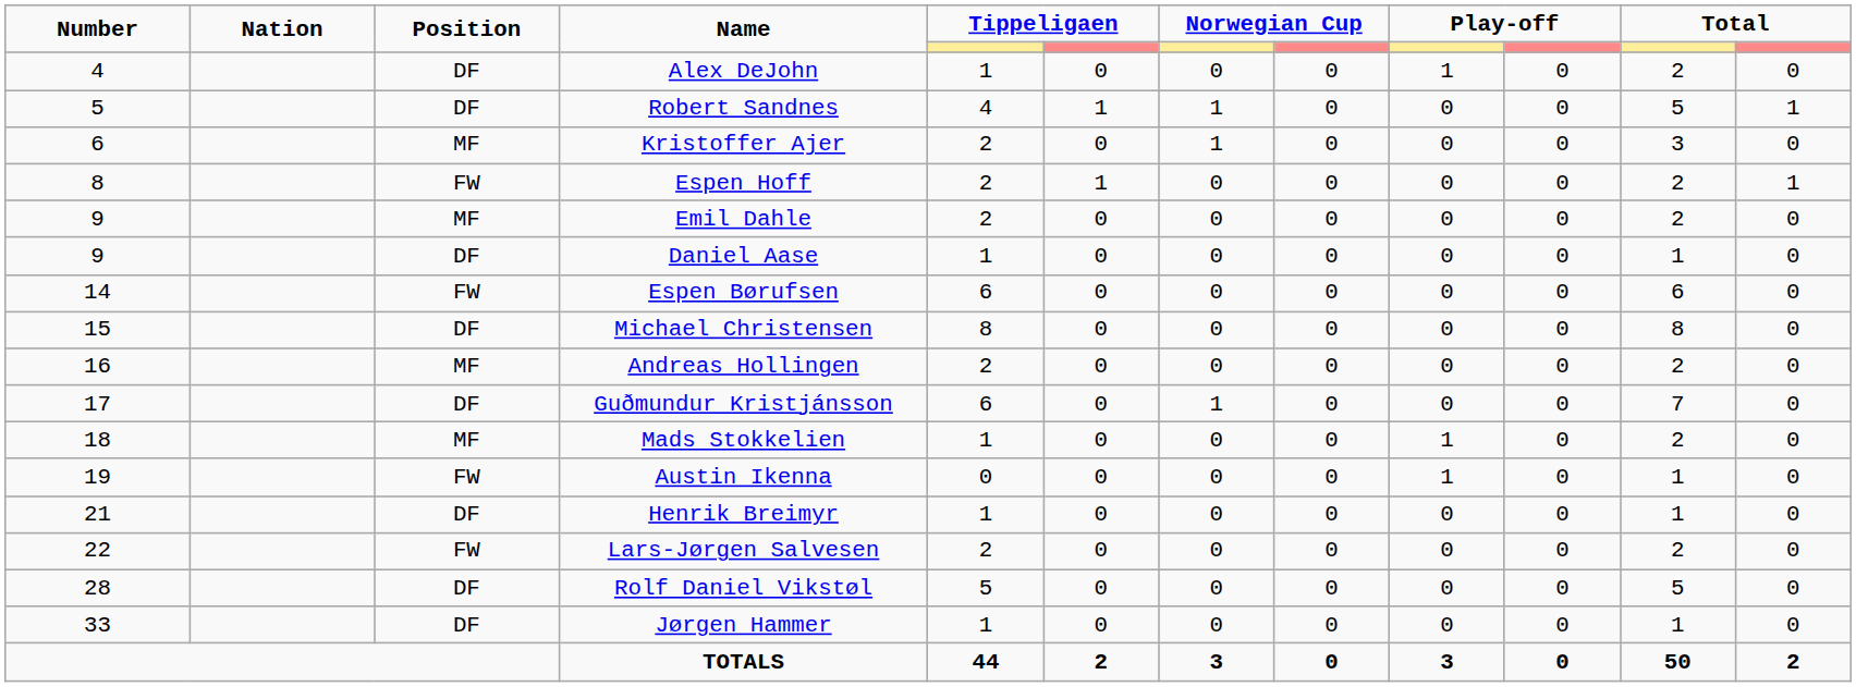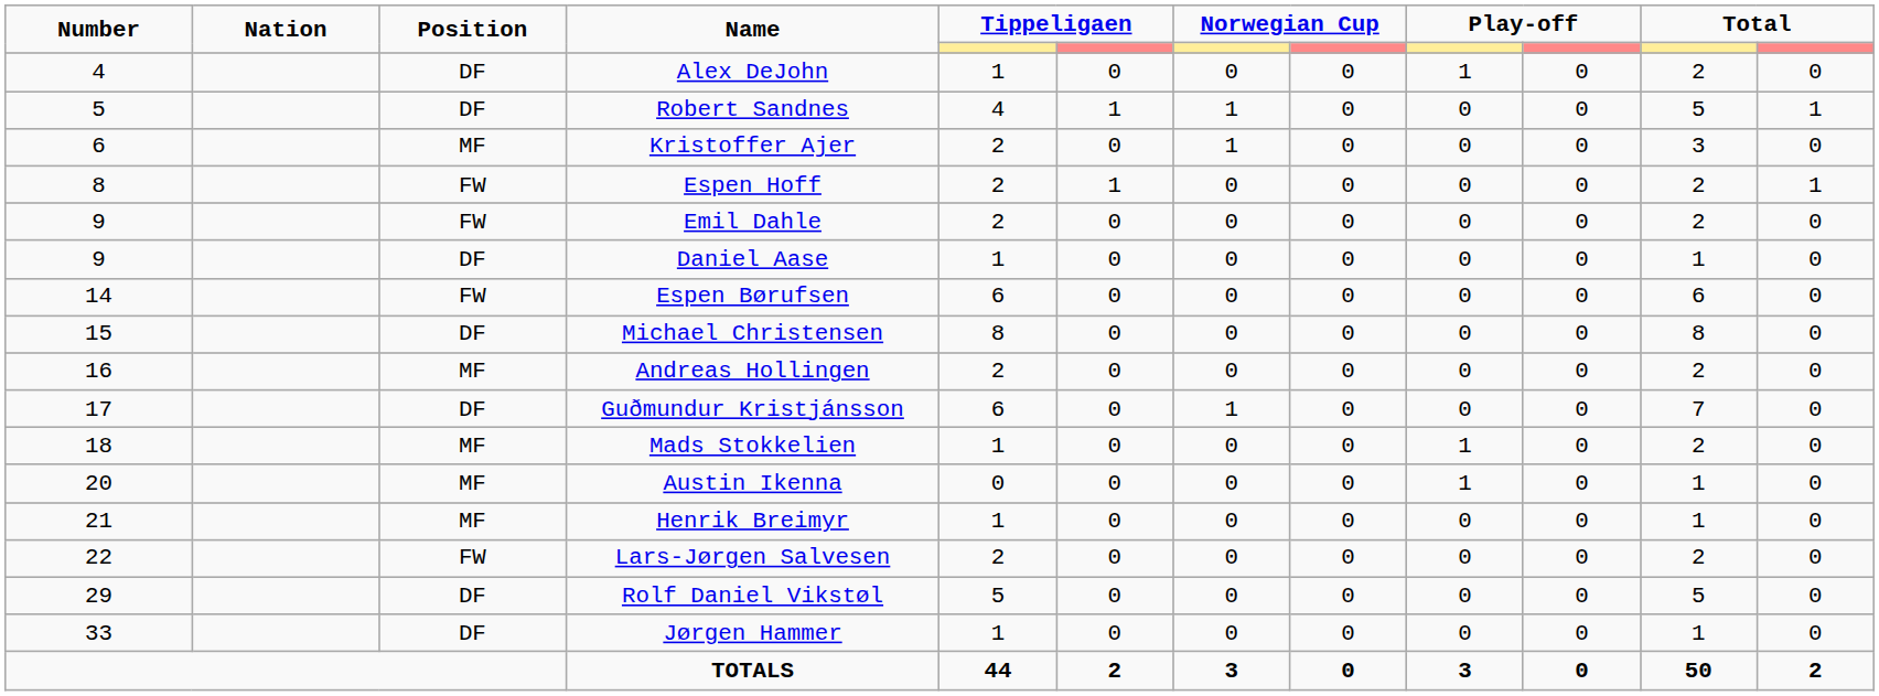 <table class="wikitable" style="font-size: 100%; text-align: center;">
 <tr>
 <td rowspan="2" width="10%" align="center"><strong>Number</strong></td>
 <td rowspan="2" width="10%" align="center"><strong>Nation</strong></td>
 <td rowspan="2" width="10%" align="center"><strong>Position</strong></td>
 <td rowspan="2" width="20%" align="center"><strong>Name</strong></td>
 <td colspan="2" align="center"><strong><a href='#'>Tippeligaen</a></strong></td>
 <td colspan="2" align="center"><strong><a href='#'>Norwegian Cup</a></strong></td>
 <td colspan="2" align="center"><strong>Play-off</strong></td>
 <td colspan="2" align="center"><strong>Total</strong></td>
 </tr>
 <tr>
 <th width=60 style="background: #FFEE99"></th>
 <th width=60 style="background: #FF8888"></th>
 <th width=60 style="background: #FFEE99"></th>
 <th width=60 style="background: #FF8888"></th>
 <th width=60 style="background: #FFEE99"></th>
 <th width=60 style="background: #FF8888"></th>
 <th width=60 style="background: #FFEE99"></th>
 <th width=60 style="background: #FF8888"></th>
 </tr>
 <tr>
 <td>4</td>
 <td></td>
 <td>DF</td>
 <td><a href='#'>Alex DeJohn</a></td>
 <td>1</td>
 <td>0</td>
 <td>0</td>
 <td>0</td>
 <td>1</td>
 <td>0</td>
 <td>2</td>
 <td>0</td>
 </tr>
 <tr>
 <td>5</td>
 <td></td>
 <td>DF</td>
 <td><a href='#'>Robert Sandnes</a></td>
 <td>4</td>
 <td>1</td>
 <td>1</td>
 <td>0</td>
 <td>0</td>
 <td>0</td>
 <td>5</td>
 <td>1</td>
 </tr>
 <tr>
 <td>6</td>
 <td></td>
 <td>MF</td>
 <td><a href='#'>Kristoffer Ajer</a></td>
 <td>2</td>
 <td>0</td>
 <td>1</td>
 <td>0</td>
 <td>0</td>
 <td>0</td>
 <td>3</td>
 <td>0</td>
 </tr>
 <tr>
 <td>8</td>
 <td></td>
 <td>FW</td>
 <td><a href='#'>Espen Hoff</a></td>
 <td>2</td>
 <td>1</td>
 <td>0</td>
 <td>0</td>
 <td>0</td>
 <td>0</td>
 <td>2</td>
 <td>1</td>
 </tr>
 <tr>
 <td>9</td>
 <td></td>
-<td>MF</td>
+<td>FW</td>
 <td><a href='#'>Emil Dahle</a></td>
 <td>2</td>
 <td>0</td>
 <td>0</td>
 <td>0</td>
 <td>0</td>
 <td>0</td>
 <td>2</td>
 <td>0</td>
 </tr>
 <tr>
 <td>9</td>
 <td></td>
 <td>DF</td>
 <td><a href='#'>Daniel Aase</a></td>
 <td>1</td>
 <td>0</td>
 <td>0</td>
 <td>0</td>
 <td>0</td>
 <td>0</td>
 <td>1</td>
 <td>0</td>
 </tr>
 <tr>
 <td>14</td>
 <td></td>
 <td>FW</td>
 <td><a href='#'>Espen Børufsen</a></td>
 <td>6</td>
 <td>0</td>
 <td>0</td>
 <td>0</td>
 <td>0</td>
 <td>0</td>
 <td>6</td>
 <td>0</td>
 </tr>
 <tr>
 <td>15</td>
 <td></td>
 <td>DF</td>
 <td><a href='#'>Michael Christensen</a></td>
 <td>8</td>
 <td>0</td>
 <td>0</td>
 <td>0</td>
 <td>0</td>
 <td>0</td>
 <td>8</td>
 <td>0</td>
 </tr>
 <tr>
 <td>16</td>
 <td></td>
 <td>MF</td>
 <td><a href='#'>Andreas Hollingen</a></td>
 <td>2</td>
 <td>0</td>
 <td>0</td>
 <td>0</td>
 <td>0</td>
 <td>0</td>
 <td>2</td>
 <td>0</td>
 </tr>
 <tr>
 <td>17</td>
 <td></td>
 <td>DF</td>
 <td><a href='#'>Guðmundur Kristjánsson</a></td>
 <td>6</td>
 <td>0</td>
 <td>1</td>
 <td>0</td>
 <td>0</td>
 <td>0</td>
 <td>7</td>
 <td>0</td>
 </tr>
 <tr>
 <td>18</td>
 <td></td>
 <td>MF</td>
 <td><a href='#'>Mads Stokkelien</a></td>
 <td>1</td>
 <td>0</td>
 <td>0</td>
 <td>0</td>
 <td>1</td>
 <td>0</td>
 <td>2</td>
 <td>0</td>
 </tr>
 <tr>
-<td>19</td>
+<td>20</td>
 <td></td>
-<td>FW</td>
+<td>MF</td>
 <td><a href='#'>Austin Ikenna</a></td>
 <td>0</td>
 <td>0</td>
 <td>0</td>
 <td>0</td>
 <td>1</td>
 <td>0</td>
 <td>1</td>
 <td>0</td>
 </tr>
 <tr>
 <td>21</td>
 <td></td>
-<td>DF</td>
+<td>MF</td>
 <td><a href='#'>Henrik Breimyr</a></td>
 <td>1</td>
 <td>0</td>
 <td>0</td>
 <td>0</td>
 <td>0</td>
 <td>0</td>
 <td>1</td>
 <td>0</td>
 </tr>
 <tr>
 <td>22</td>
 <td></td>
 <td>FW</td>
 <td><a href='#'>Lars-Jørgen Salvesen</a></td>
 <td>2</td>
 <td>0</td>
 <td>0</td>
 <td>0</td>
 <td>0</td>
 <td>0</td>
 <td>2</td>
 <td>0</td>
 </tr>
 <tr>
-<td>28</td>
+<td>29</td>
 <td></td>
 <td>DF</td>
 <td><a href='#'>Rolf Daniel Vikstøl</a></td>
 <td>5</td>
 <td>0</td>
 <td>0</td>
 <td>0</td>
 <td>0</td>
 <td>0</td>
 <td>5</td>
 <td>0</td>
 </tr>
 <tr>
 <td>33</td>
 <td></td>
 <td>DF</td>
 <td><a href='#'>Jørgen Hammer</a></td>
 <td>1</td>
 <td>0</td>
 <td>0</td>
 <td>0</td>
 <td>0</td>
 <td>0</td>
 <td>1</td>
 <td>0</td>
 </tr>
 <tr>
 <td colspan="3"></td>
 <td><strong>TOTALS</strong></td>
 <td><strong>44</strong></td>
 <td><strong>2</strong></td>
 <td><strong>3</strong></td>
 <td><strong>0</strong></td>
 <td><strong>3</strong></td>
 <td><strong>0</strong></td>
 <td><strong>50</strong></td>
 <td><strong>2</strong></td>
 </tr>
 </table>
